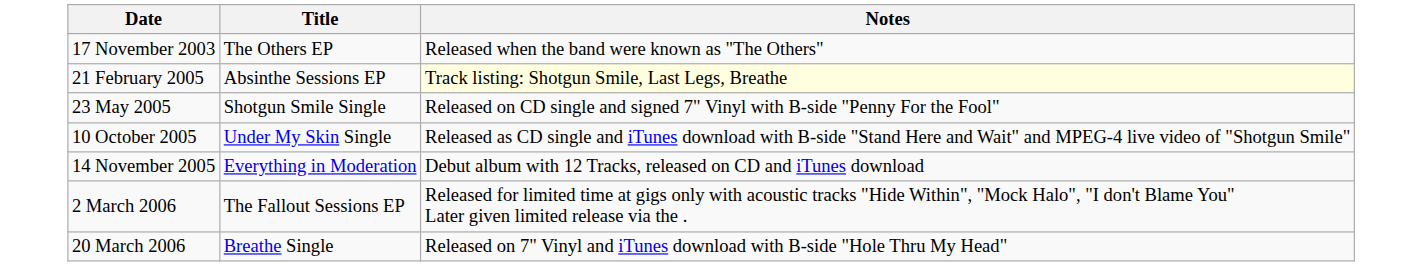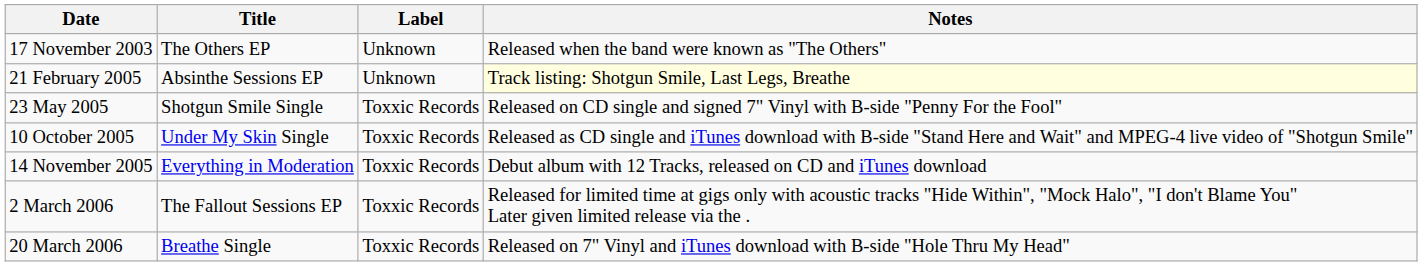 <table class="wikitable" style="margin:1em auto;">
 <tr>
 <th>Date</th>
 <th>Title</th>
+<th>Label</th>
 <th>Notes</th>
 </tr>
 <tr>
 <td>17 November 2003</td>
 <td>The Others EP</td>
+<td>Unknown</td>
 <td>Released when the band were known as "The Others"</td>
 </tr>
 <tr>
 <td>21 February 2005</td>
 <td>Absinthe Sessions EP</td>
+<td>Unknown</td>
 <td style="background: lightyellow;">Track listing: Shotgun Smile, Last Legs, Breathe</td>
 </tr>
 <tr>
 <td>23 May 2005</td>
 <td>Shotgun Smile Single</td>
+<td>Toxxic Records</td>
 <td>Released on CD single and signed 7" Vinyl with B-side "Penny For the Fool"</td>
 </tr>
 <tr>
 <td>10 October 2005</td>
 <td><a href='#'>Under My Skin</a> Single</td>
+<td>Toxxic Records</td>
 <td>Released as CD single and <a href='#'>iTunes</a> download with B-side "Stand Here and Wait" and MPEG-4 live video of "Shotgun Smile"</td>
 </tr>
 <tr>
 <td>14 November 2005</td>
 <td><a href='#'>Everything in Moderation</a></td>
+<td>Toxxic Records</td>
 <td>Debut album with 12 Tracks, released on CD and <a href='#'>iTunes</a> download</td>
 </tr>
 <tr>
 <td>2 March 2006</td>
 <td>The Fallout Sessions EP</td>
+<td>Toxxic Records</td>
 <td>Released for limited time at gigs only with acoustic tracks "Hide Within", "Mock Halo", "I don't Blame You"<br>Later given limited release via the .</td>
 </tr>
 <tr>
 <td>20 March 2006</td>
 <td><a href='#'>Breathe</a> Single</td>
+<td>Toxxic Records</td>
 <td>Released on 7" Vinyl and <a href='#'>iTunes</a> download with B-side "Hole Thru My Head"</td>
 </tr>
 </table>
